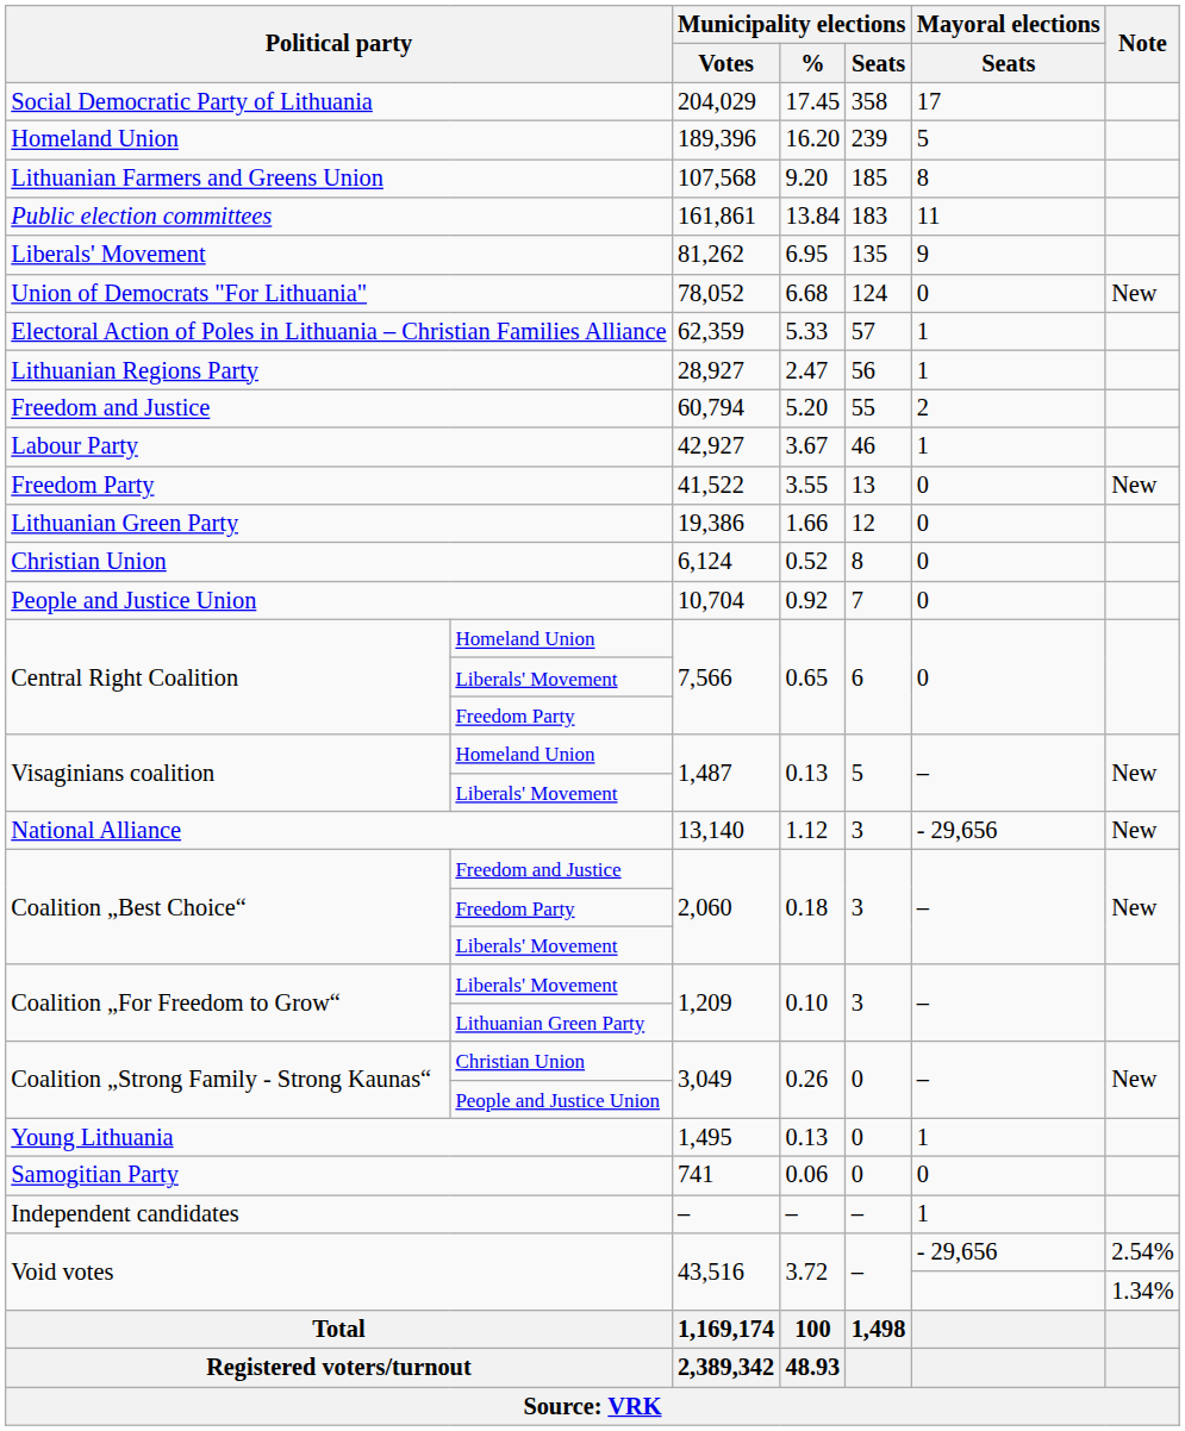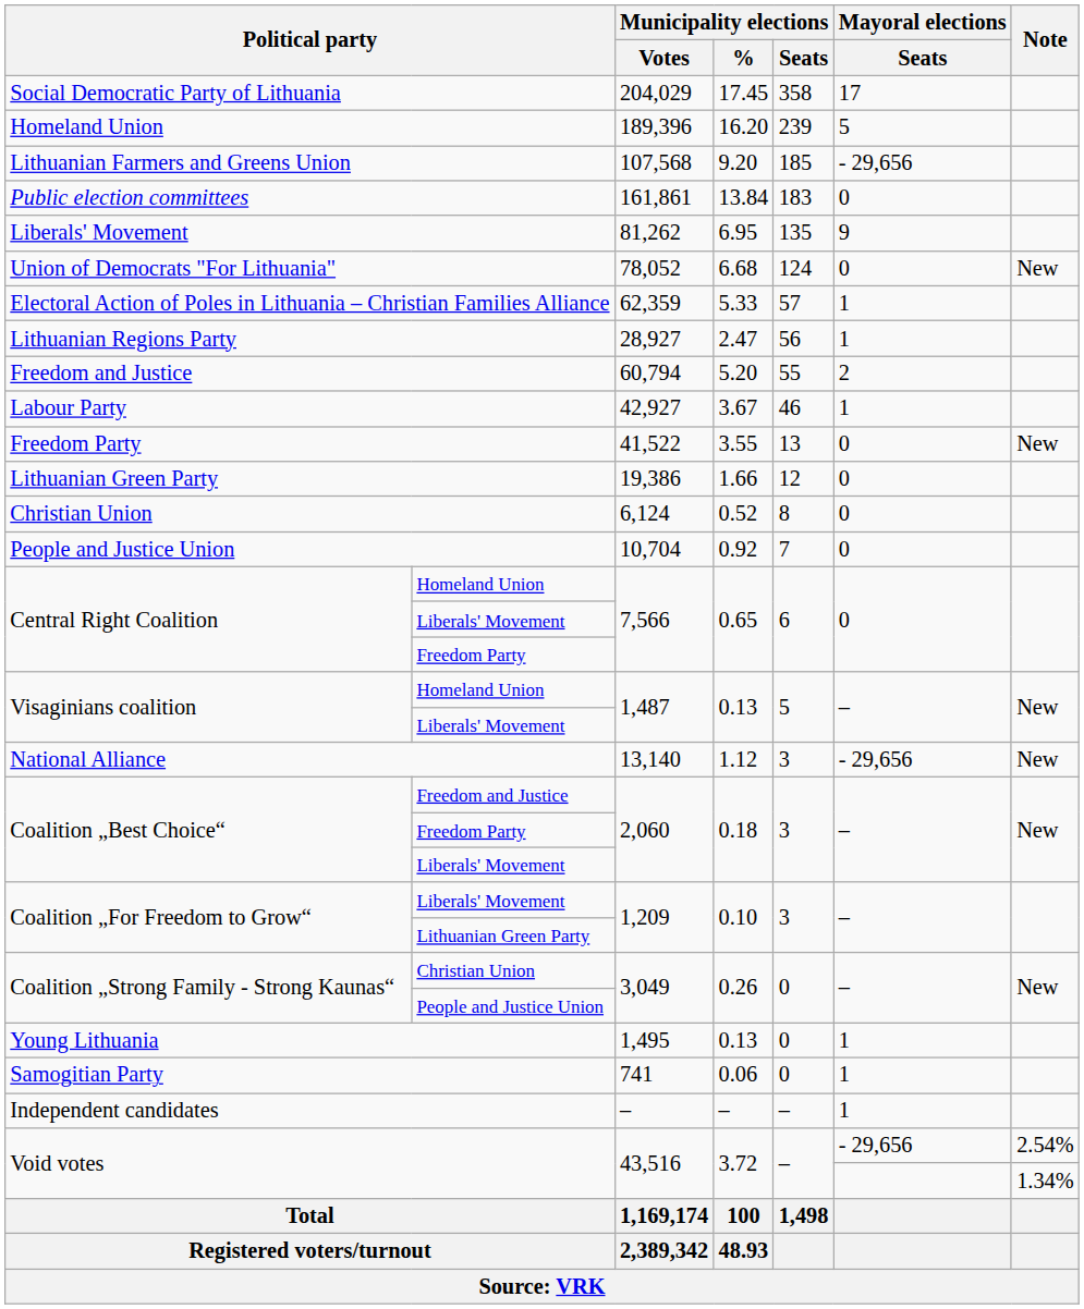 <table class="wikitable defaultcenter col1left">
 <tr>
 <th colspan="2" rowspan="2">Political party</th>
 <th colspan="3">Municipality elections</th>
 <th colspan="1">Mayoral elections</th>
 <th rowspan="2">Note</th>
 </tr>
 <tr>
 <th>Votes</th>
 <th>%</th>
 <th>Seats</th>
 <th>Seats</th>
 </tr>
 <tr>
 <td colspan="2"><a href='#'>Social Democratic Party of Lithuania</a></td>
 <td>204,029</td>
 <td>17.45</td>
 <td>358</td>
 <td>17</td>
 <td></td>
 </tr>
 <tr>
 <td colspan="2"><a href='#'>Homeland Union</a></td>
 <td>189,396</td>
 <td>16.20</td>
 <td>239</td>
 <td>5</td>
 <td></td>
 </tr>
 <tr>
 <td colspan="2"><a href='#'>Lithuanian Farmers and Greens Union</a></td>
 <td>107,568</td>
 <td>9.20</td>
 <td>185</td>
-<td>8</td>
+<td> - 29,656</td>
 <td></td>
 </tr>
 <tr>
 <td colspan="2"><em><a href='#'>Public election committees</a></em></td>
 <td>161,861</td>
 <td>13.84</td>
 <td>183</td>
-<td>11</td>
+<td>0</td>
 <td></td>
 </tr>
 <tr>
 <td colspan="2"><a href='#'>Liberals' Movement</a></td>
 <td>81,262</td>
 <td>6.95</td>
 <td>135</td>
 <td>9</td>
 <td></td>
 </tr>
 <tr>
 <td colspan="2"><a href='#'>Union of Democrats "For Lithuania"</a></td>
 <td>78,052</td>
 <td>6.68</td>
 <td>124</td>
 <td>0</td>
 <td>New</td>
 </tr>
 <tr>
 <td colspan="2"><a href='#'>Electoral Action of Poles in Lithuania – Christian Families Alliance</a></td>
 <td>62,359</td>
 <td>5.33</td>
 <td>57</td>
 <td>1</td>
 <td></td>
 </tr>
 <tr>
 <td colspan="2"><a href='#'>Lithuanian Regions Party</a></td>
 <td>28,927</td>
 <td>2.47</td>
 <td>56</td>
 <td>1</td>
 <td></td>
 </tr>
 <tr>
 <td colspan="2"><a href='#'>Freedom and Justice</a></td>
 <td>60,794</td>
 <td>5.20</td>
 <td>55</td>
 <td>2</td>
 <td></td>
 </tr>
 <tr>
 <td colspan="2"><a href='#'>Labour Party</a></td>
 <td>42,927</td>
 <td>3.67</td>
 <td>46</td>
 <td>1</td>
 <td></td>
 </tr>
 <tr>
 <td colspan="2"><a href='#'>Freedom Party</a></td>
 <td>41,522</td>
 <td>3.55</td>
 <td>13</td>
 <td>0</td>
 <td>New</td>
 </tr>
 <tr>
 <td colspan="2"><a href='#'>Lithuanian Green Party</a></td>
 <td>19,386</td>
 <td>1.66</td>
 <td>12</td>
 <td>0</td>
 <td></td>
 </tr>
 <tr>
 <td colspan="2"><a href='#'>Christian Union</a></td>
 <td>6,124</td>
 <td>0.52</td>
 <td>8</td>
 <td>0</td>
 <td></td>
 </tr>
 <tr>
 <td colspan="2"><a href='#'>People and Justice Union</a></td>
 <td>10,704</td>
 <td>0.92</td>
 <td>7</td>
 <td>0</td>
 <td></td>
 </tr>
 <tr>
 <td rowspan="3">Central Right Coalition</td>
 <td align="left"><a href='#'><small>Homeland Union</small></a></td>
 <td rowspan="3">7,566</td>
 <td rowspan="3">0.65</td>
 <td rowspan="3">6</td>
 <td rowspan="3">0</td>
 <td rowspan="3"></td>
 </tr>
 <tr>
 <td><a href='#'><small>Liberals' Movement</small></a></td>
 </tr>
 <tr>
 <td><a href='#'><small>Freedom Party</small></a></td>
 </tr>
 <tr>
 <td rowspan="2">Visaginians coalition</td>
 <td align="left"><a href='#'><small>Homeland Union</small></a></td>
 <td rowspan="2">1,487</td>
 <td rowspan="2">0.13</td>
 <td rowspan="2">5</td>
 <td rowspan="2">–</td>
 <td rowspan="2">New</td>
 </tr>
 <tr>
 <td><a href='#'><small>Liberals' Movement</small></a></td>
 </tr>
 <tr>
 <td colspan="2"><a href='#'>National Alliance</a></td>
 <td>13,140</td>
 <td>1.12</td>
 <td>3</td>
 <td> - 29,656</td>
 <td>New</td>
 </tr>
 <tr>
 <td rowspan="3">Coalition „Best Choice“</td>
 <td align="left"><a href='#'><small>Freedom and Justice</small></a></td>
 <td rowspan="3">2,060</td>
 <td rowspan="3">0.18</td>
 <td rowspan="3">3</td>
 <td rowspan="3">–</td>
 <td rowspan="3">New</td>
 </tr>
 <tr>
 <td><a href='#'><small>Freedom Party</small></a></td>
 </tr>
 <tr>
 <td><a href='#'><small>Liberals' Movement</small></a></td>
 </tr>
 <tr>
 <td rowspan="2">Coalition „For Freedom to Grow“</td>
 <td align="left"><a href='#'><small>Liberals' Movement</small></a></td>
 <td rowspan="2">1,209</td>
 <td rowspan="2">0.10</td>
 <td rowspan="2">3</td>
 <td rowspan="2">–</td>
 <td rowspan="2"></td>
 </tr>
 <tr>
 <td rowspan="1"><a href='#'><small>Lithuanian Green Party</small></a></td>
 </tr>
 <tr>
 <td rowspan="2">Coalition „Strong Family - Strong Kaunas“</td>
 <td align="left"><a href='#'><small>Christian Union</small></a></td>
 <td rowspan="2">3,049</td>
 <td rowspan="2">0.26</td>
 <td rowspan="2">0</td>
 <td rowspan="2">–</td>
 <td rowspan="2">New</td>
 </tr>
 <tr>
 <td><a href='#'><small>People and Justice Union</small></a></td>
 </tr>
 <tr>
 <td colspan="2"><a href='#'>Young Lithuania</a></td>
 <td>1,495</td>
 <td>0.13</td>
 <td>0</td>
 <td>1</td>
 <td></td>
 </tr>
 <tr>
 <td colspan="2"><a href='#'>Samogitian Party</a></td>
 <td>741</td>
 <td>0.06</td>
 <td>0</td>
-<td>0</td>
+<td>1</td>
 <td></td>
 </tr>
 <tr>
 <td colspan="2">Independent candidates</td>
 <td>–</td>
 <td>–</td>
 <td>–</td>
 <td>1</td>
 <td></td>
 </tr>
 <tr>
 <td colspan="2" rowspan="2">Void votes</td>
 <td rowspan="2">43,516</td>
 <td rowspan="2">3.72</td>
 <td rowspan="2">–</td>
 <td> - 29,656</td>
 <td>2.54%</td>
 </tr>
 <tr>
 <td></td>
 <td>1.34%</td>
 </tr>
 <tr>
 <th colspan="2"><strong>Total</strong></th>
 <th><strong>1,169,174</strong></th>
 <th><strong>100</strong></th>
 <th><strong>1,498</strong></th>
 <th></th>
 <th></th>
 </tr>
 <tr>
 <th colspan="2">Registered voters/turnout</th>
 <th>2,389,342</th>
 <th>48.93</th>
 <th></th>
 <th></th>
 <th></th>
 </tr>
 <tr>
 <th colspan="7">Source: <a href='#'>VRK</a></th>
 </tr>
 </table>
